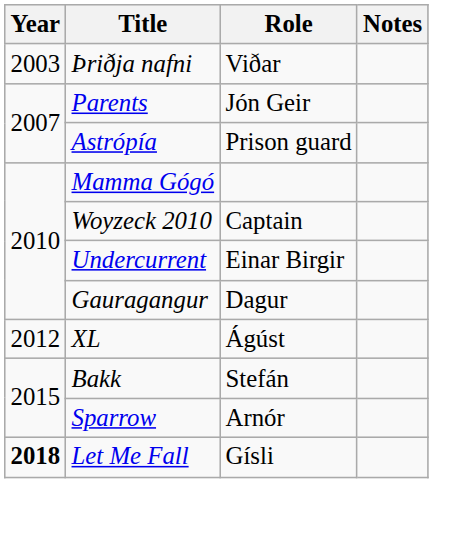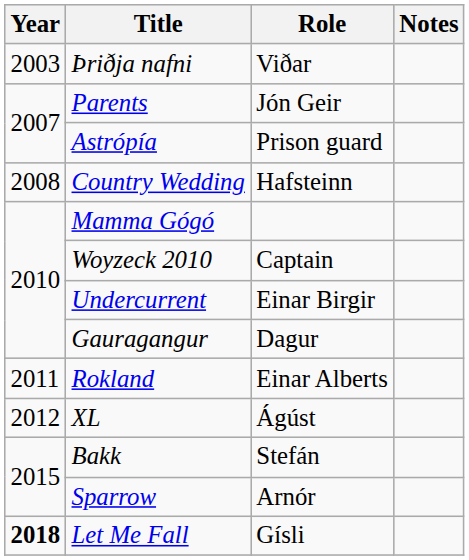 <table class="wikitable sortable">
 <tr>
 <th>Year</th>
 <th>Title</th>
 <th>Role</th>
 <th class="unsortable">Notes</th>
 </tr>
 <tr>
 <td>2003</td>
 <td><em>Þriðja nafni</em></td>
 <td>Viðar</td>
 <td></td>
 </tr>
 <tr>
 <td rowspan=2>2007</td>
 <td><em><a href='#'>Parents</a></em></td>
 <td>Jón Geir</td>
 <td></td>
 </tr>
 <tr>
 <td><em><a href='#'>Astrópía</a></em></td>
 <td>Prison guard</td>
 <td></td>
 </tr>
 <tr>
+<td>2008</td>
+<td><em><a href='#'>Country Wedding</a></em></td>
+<td>Hafsteinn</td>
+<td></td>
+</tr>
+<tr>
 <td rowspan=4>2010</td>
 <td><em><a href='#'>Mamma Gógó</a></em></td>
 <td></td>
 <td></td>
 </tr>
 <tr>
 <td><em>Woyzeck 2010</em></td>
 <td>Captain</td>
 <td></td>
 </tr>
 <tr>
 <td><em><a href='#'>Undercurrent</a></em></td>
 <td>Einar Birgir</td>
 <td></td>
 </tr>
 <tr>
 <td><em>Gauragangur</em></td>
 <td>Dagur</td>
+<td></td>
+</tr>
+<tr>
+<td>2011</td>
+<td><em><a href='#'>Rokland</a></em></td>
+<td>Einar Alberts</td>
 <td></td>
 </tr>
 <tr>
 <td>2012</td>
 <td><em>XL</em></td>
 <td>Ágúst</td>
 <td></td>
 </tr>
 <tr>
 <td rowspan=2>2015</td>
 <td><em>Bakk</em></td>
 <td>Stefán</td>
 <td></td>
 </tr>
 <tr>
 <td><em><a href='#'>Sparrow</a></em></td>
 <td>Arnór</td>
 <td></td>
 </tr>
 <tr>
 <td><strong>2018</strong></td>
 <td><em><a href='#'>Let Me Fall</a></em></td>
 <td>Gísli</td>
 <td></td>
 </tr>
 </table>
